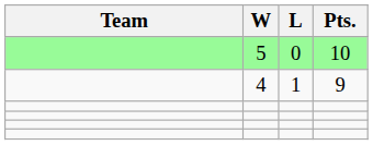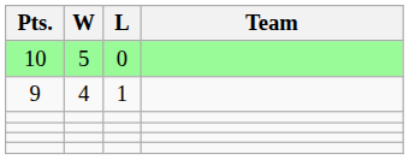 <table class="wikitable" style="text-align:center">
 <tr>
-<th width=180px>Team</th>
+<th width=35px>Pts.</th>
 <th width=20px>W</th>
 <th width=20px>L</th>
-<th width=35px>Pts.</th>
+<th width=180px>Team</th>
 </tr>
 <tr bgcolor="#98fb98">
-<td align=left></td>
+<td>10</td>
 <td>5</td>
 <td>0</td>
-<td>10</td>
+<td align=left></td>
 </tr>
 <tr>
-<td align=left><strong></strong></td>
+<td>9</td>
 <td>4</td>
 <td>1</td>
-<td>9</td>
+<td align=left><strong></strong></td>
 </tr>
 <tr>
-<td align=left></td>
 <td></td>
 <td></td>
 <td></td>
+<td align=left></td>
 </tr>
 <tr>
-<td align=left></td>
 <td></td>
 <td></td>
 <td></td>
+<td align=left></td>
 </tr>
 <tr>
-<td align=left></td>
 <td></td>
 <td></td>
 <td></td>
+<td align=left></td>
 </tr>
 <tr>
-<td align=left></td>
 <td></td>
 <td></td>
 <td></td>
+<td align=left></td>
 </tr>
 </table>
